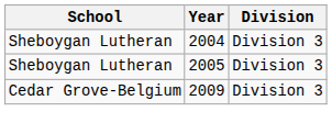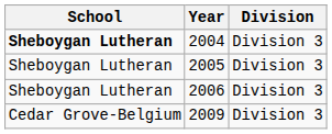 <table class="wikitable">
 <tr>
 <th>School</th>
 <th>Year</th>
 <th>Division</th>
 </tr>
 <tr>
-<td>Sheboygan Lutheran</td>
+<td><strong>Sheboygan Lutheran</strong></td>
 <td>2004</td>
 <td>Division 3</td>
 </tr>
 <tr>
 <td>Sheboygan Lutheran</td>
 <td>2005</td>
 <td>Division 3</td>
 </tr>
 <tr>
+<td>Sheboygan Lutheran</td>
+<td>2006</td>
+<td>Division 3</td>
+</tr>
+<tr>
 <td>Cedar Grove-Belgium</td>
 <td>2009</td>
 <td>Division 3</td>
 </tr>
 </table>
